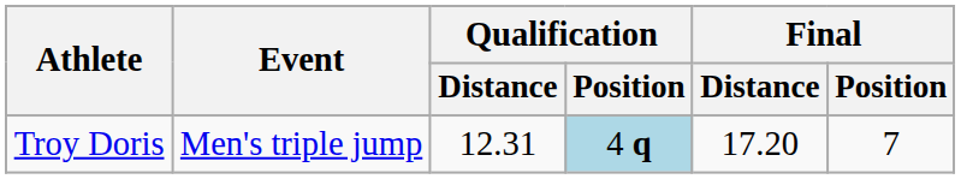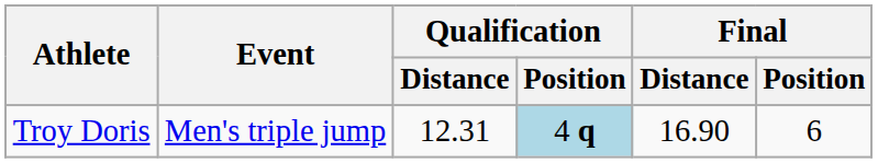 <table class=wikitable style="font-size:90%">
 <tr>
 <th rowspan="2">Athlete</th>
 <th rowspan="2">Event</th>
 <th colspan="2">Qualification</th>
 <th colspan="2">Final</th>
 </tr>
 <tr style="font-size:95%">
 <th>Distance</th>
 <th>Position</th>
 <th>Distance</th>
 <th>Position</th>
 </tr>
 <tr align=center>
 <td align=left><a href='#'>Troy Doris</a></td>
 <td align=left><a href='#'>Men's triple jump</a></td>
 <td>12.31</td>
 <td style="background: lightblue;">4 <strong>q</strong></td>
-<td>17.20</td>
-<td>7</td>
+<td>16.90</td>
+<td>6</td>
 </tr>
 </table>
